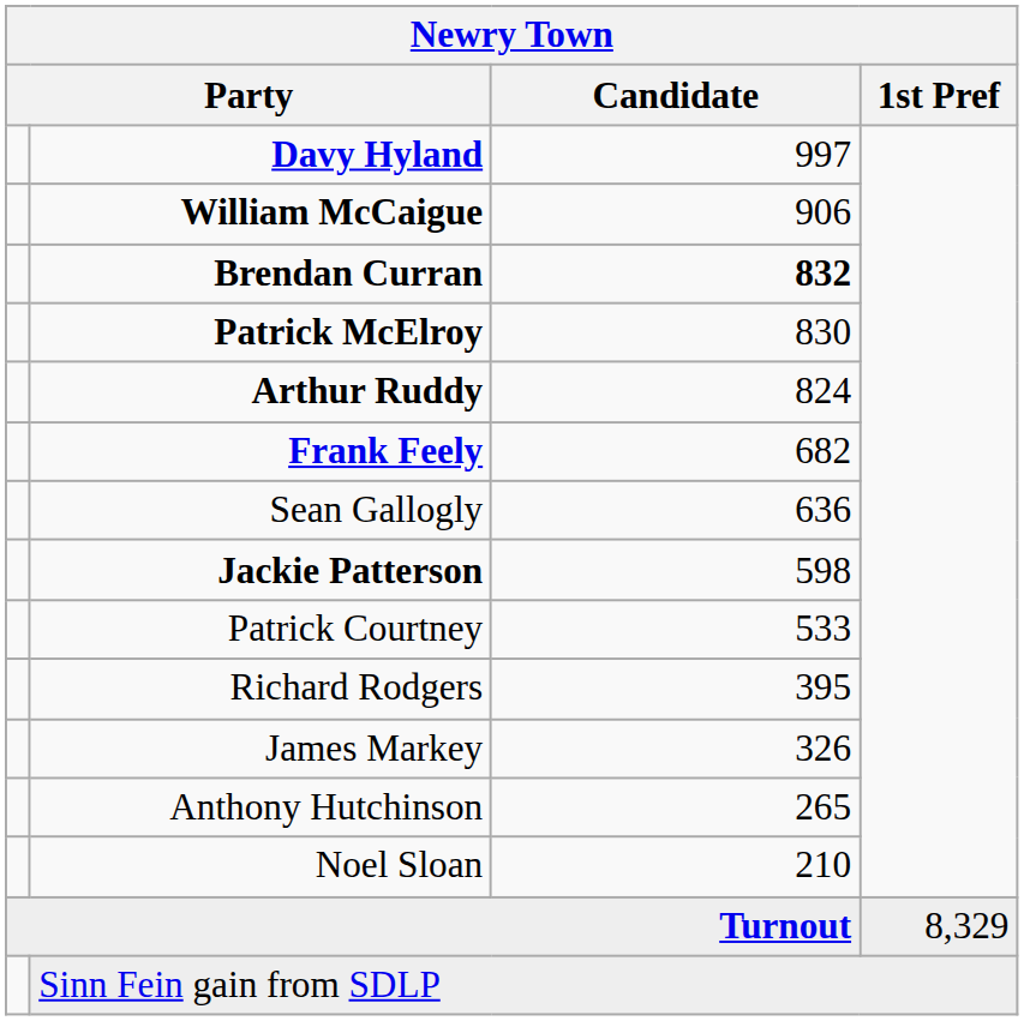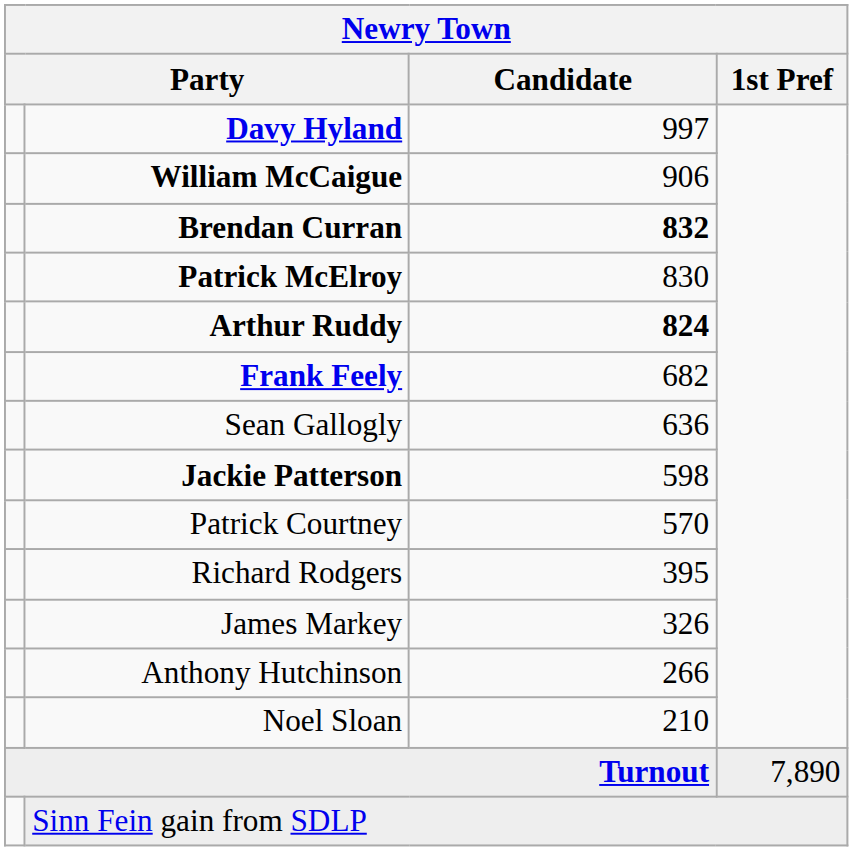 <table class="wikitable">
 <tr>
 <th colspan="4" align="center"><a href='#'>Newry Town</a></th>
 </tr>
 <tr>
 <th colspan="2" align="center" width=200>Party</th>
 <th width=150>Candidate</th>
 <th width=60>1st Pref</th>
 </tr>
 <tr>
 <td></td>
 <td align="right"><strong><a href='#'>Davy Hyland</a></strong></td>
 <td align="right">997</td>
 </tr>
 <tr>
 <td></td>
 <td align="right"><strong>William McCaigue</strong></td>
 <td align="right">906</td>
 </tr>
 <tr>
 <td></td>
 <td align="right"><strong>Brendan Curran</strong></td>
 <td align="right"><strong>832</strong></td>
 </tr>
 <tr>
 <td></td>
 <td align="right"><strong>Patrick McElroy</strong></td>
 <td align="right">830</td>
 </tr>
 <tr>
 <td></td>
 <td align="right"><strong>Arthur Ruddy</strong></td>
-<td align="right">824</td>
+<td align="right"><strong>824</strong></td>
 </tr>
 <tr>
 <td></td>
 <td align="right"><strong><a href='#'>Frank Feely</a></strong></td>
 <td align="right">682</td>
 </tr>
 <tr>
 <td></td>
 <td align="right">Sean Gallogly</td>
 <td align="right">636</td>
 </tr>
 <tr>
 <td></td>
 <td align="right"><strong>Jackie Patterson</strong></td>
 <td align="right">598</td>
 </tr>
 <tr>
 <td></td>
 <td align="right">Patrick Courtney</td>
-<td align="right">533</td>
+<td align="right">570</td>
 </tr>
 <tr>
 <td></td>
 <td align="right">Richard Rodgers</td>
 <td align="right">395</td>
 </tr>
 <tr>
 <td></td>
 <td align="right">James Markey</td>
 <td align="right">326</td>
 </tr>
 <tr>
 <td></td>
 <td align="right">Anthony Hutchinson</td>
-<td align="right">265</td>
+<td align="right">266</td>
 </tr>
 <tr>
 <td></td>
 <td align="right">Noel Sloan</td>
 <td align="right">210</td>
 </tr>
 <tr bgcolor="EEEEEE">
 <td colspan=3 align="right"><strong><a href='#'>Turnout</a></strong></td>
-<td align="right">8,329</td>
+<td align="right">7,890</td>
 </tr>
 <tr>
 <td bgcolor=></td>
 <td colspan=3 bgcolor="EEEEEE"><a href='#'>Sinn Fein</a> gain from <a href='#'>SDLP</a></td>
 </tr>
 </table>
